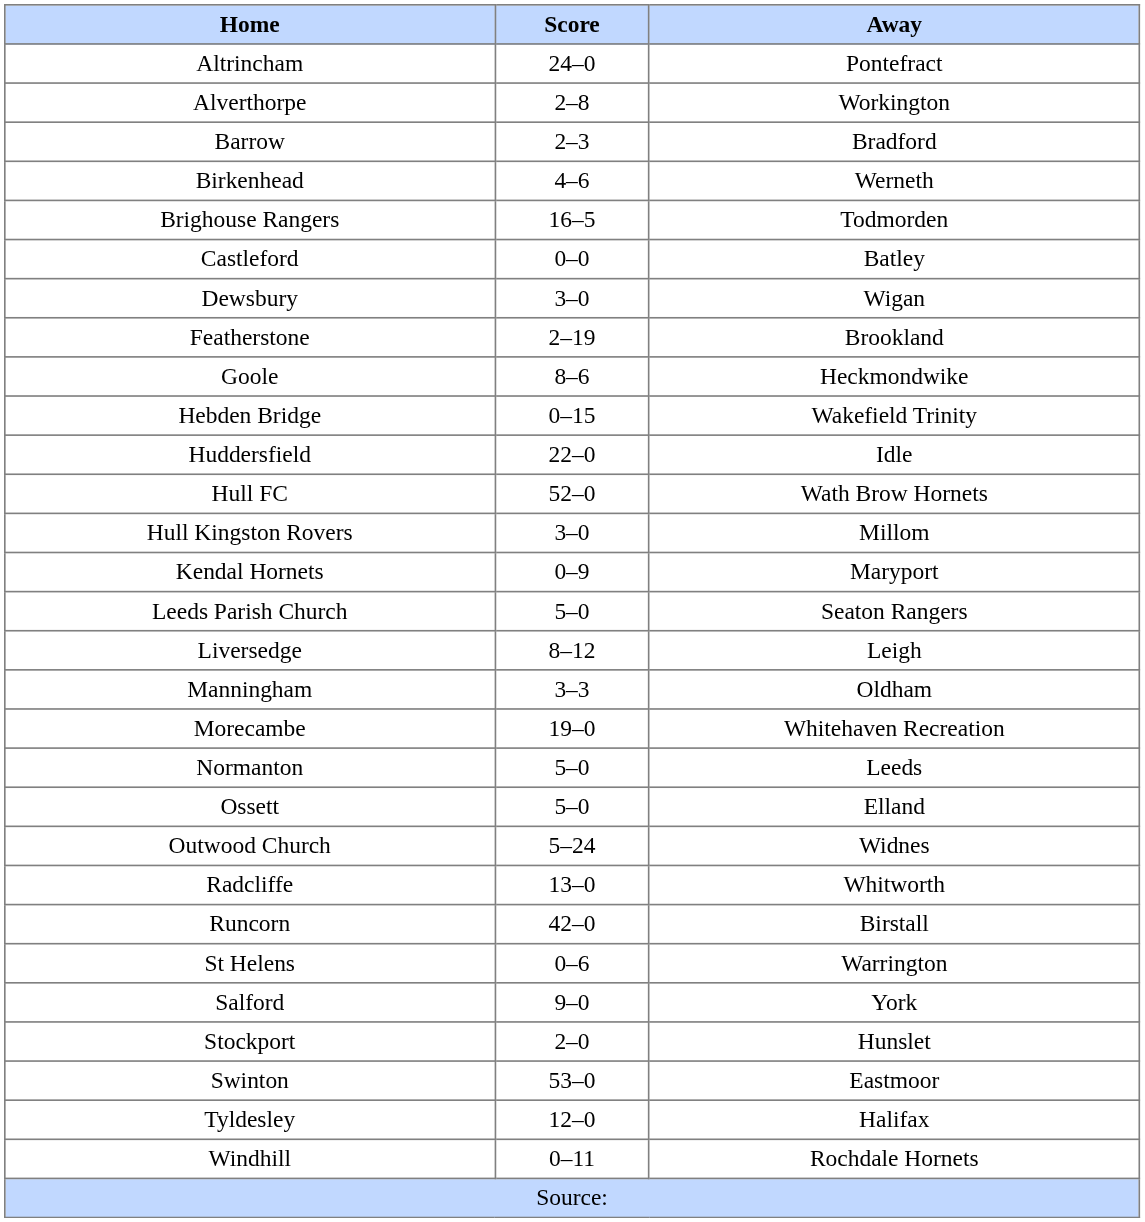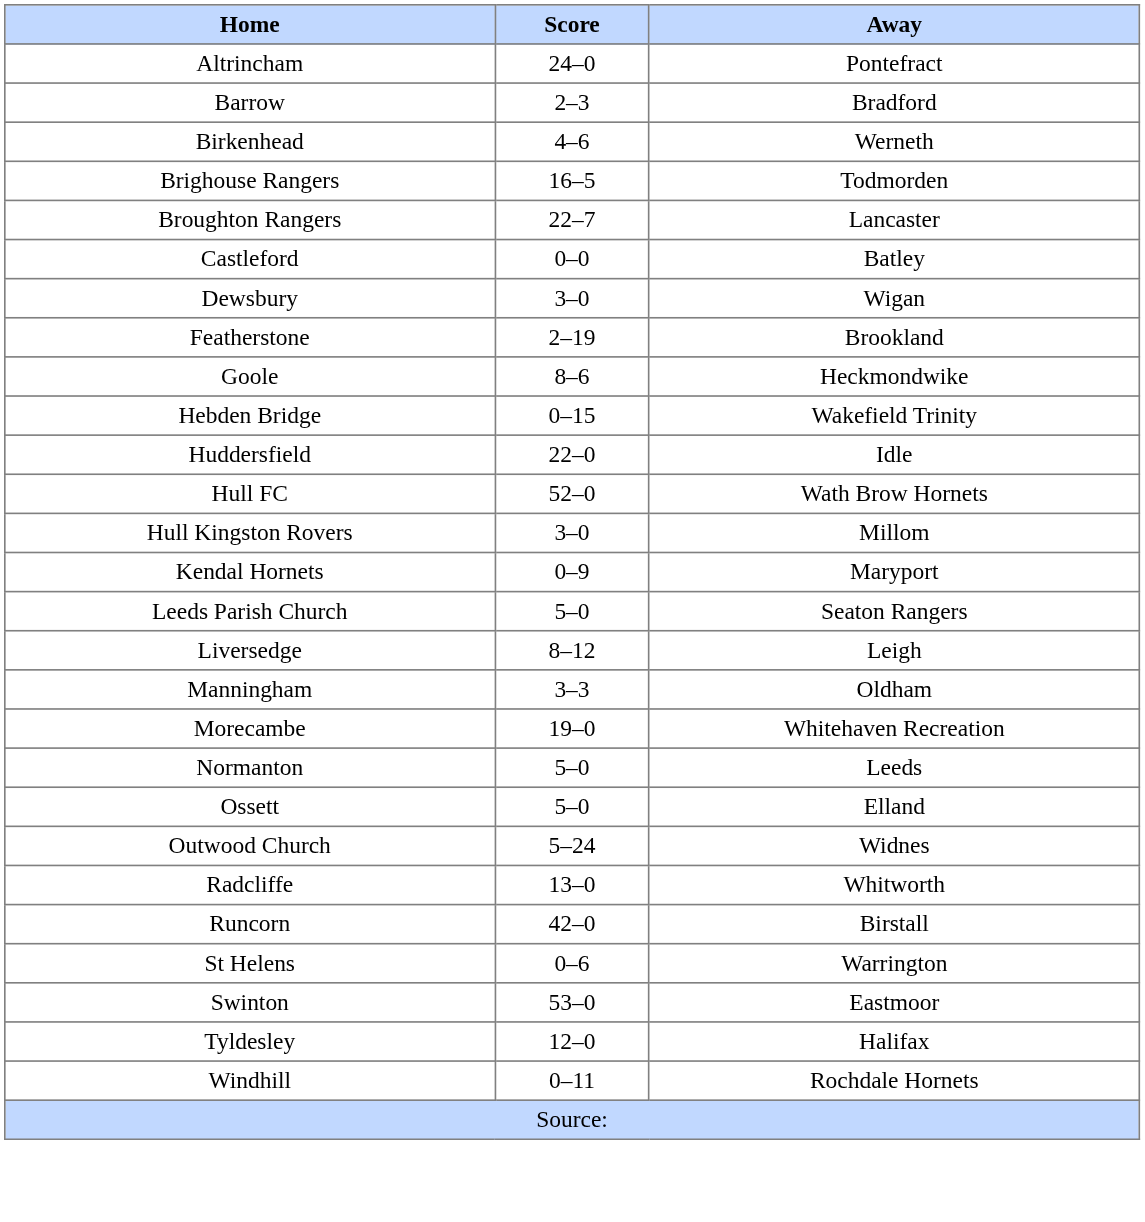 <table border=1 style="border-collapse:collapse; font-size:90%; text-align:center"; cellpadding=3 cellspacing=0 width=44%>
 <tr bgcolor=#C1D8FF>
 <th width=19%>Home</th>
 <th width=6%>Score</th>
 <th width=19%>Away</th>
 </tr>
 <tr>
 <td>Altrincham</td>
 <td>24–0</td>
 <td>Pontefract</td>
-</tr>
-<tr>
-<td>Alverthorpe</td>
-<td>2–8</td>
-<td>Workington</td>
 </tr>
 <tr>
 <td>Barrow</td>
 <td>2–3</td>
 <td>Bradford</td>
 </tr>
 <tr>
 <td>Birkenhead</td>
 <td>4–6</td>
 <td>Werneth</td>
 </tr>
 <tr>
 <td>Brighouse Rangers</td>
 <td>16–5</td>
 <td>Todmorden</td>
+</tr>
+<tr>
+<td>Broughton Rangers</td>
+<td>22–7</td>
+<td>Lancaster</td>
 </tr>
 <tr>
 <td>Castleford</td>
 <td>0–0</td>
 <td>Batley</td>
 </tr>
 <tr>
 <td>Dewsbury</td>
 <td>3–0</td>
 <td>Wigan</td>
 </tr>
 <tr>
 <td>Featherstone</td>
 <td>2–19</td>
 <td>Brookland</td>
 </tr>
 <tr>
 <td>Goole</td>
 <td>8–6</td>
 <td>Heckmondwike</td>
 </tr>
 <tr>
 <td>Hebden Bridge</td>
 <td>0–15</td>
 <td>Wakefield Trinity</td>
 </tr>
 <tr>
 <td>Huddersfield</td>
 <td>22–0</td>
 <td>Idle</td>
 </tr>
 <tr>
 <td>Hull FC</td>
 <td>52–0</td>
 <td>Wath Brow Hornets</td>
 </tr>
 <tr>
 <td>Hull Kingston Rovers</td>
 <td>3–0</td>
 <td>Millom</td>
 </tr>
 <tr>
 <td>Kendal Hornets</td>
 <td>0–9</td>
 <td>Maryport</td>
 </tr>
 <tr>
 <td>Leeds Parish Church</td>
 <td>5–0</td>
 <td>Seaton Rangers</td>
 </tr>
 <tr>
 <td>Liversedge</td>
 <td>8–12</td>
 <td>Leigh</td>
 </tr>
 <tr>
 <td>Manningham</td>
 <td>3–3</td>
 <td>Oldham</td>
 </tr>
 <tr>
 <td>Morecambe</td>
 <td>19–0</td>
 <td>Whitehaven Recreation</td>
 </tr>
 <tr>
 <td>Normanton</td>
 <td>5–0</td>
 <td>Leeds</td>
 </tr>
 <tr>
 <td>Ossett</td>
 <td>5–0</td>
 <td>Elland</td>
 </tr>
 <tr>
 <td>Outwood Church</td>
 <td>5–24</td>
 <td>Widnes</td>
 </tr>
 <tr>
 <td>Radcliffe</td>
 <td>13–0</td>
 <td>Whitworth</td>
 </tr>
 <tr>
 <td>Runcorn</td>
 <td>42–0</td>
 <td>Birstall</td>
 </tr>
 <tr>
 <td>St Helens</td>
 <td>0–6</td>
 <td>Warrington</td>
 </tr>
 <tr>
-<td>Salford</td>
-<td>9–0</td>
-<td>York</td>
-</tr>
-<tr>
-<td>Stockport</td>
-<td>2–0</td>
-<td>Hunslet</td>
-</tr>
-<tr>
 <td>Swinton</td>
 <td>53–0</td>
 <td>Eastmoor</td>
 </tr>
 <tr>
 <td>Tyldesley</td>
 <td>12–0</td>
 <td>Halifax</td>
 </tr>
 <tr>
 <td>Windhill</td>
 <td>0–11</td>
 <td>Rochdale Hornets</td>
 </tr>
 <tr bgcolor=#C1D8FF>
 <td colspan=3>Source:</td>
 </tr>
 </table>
